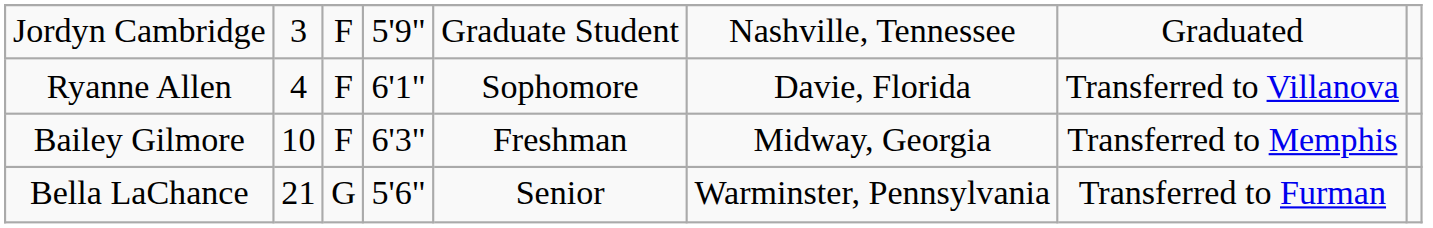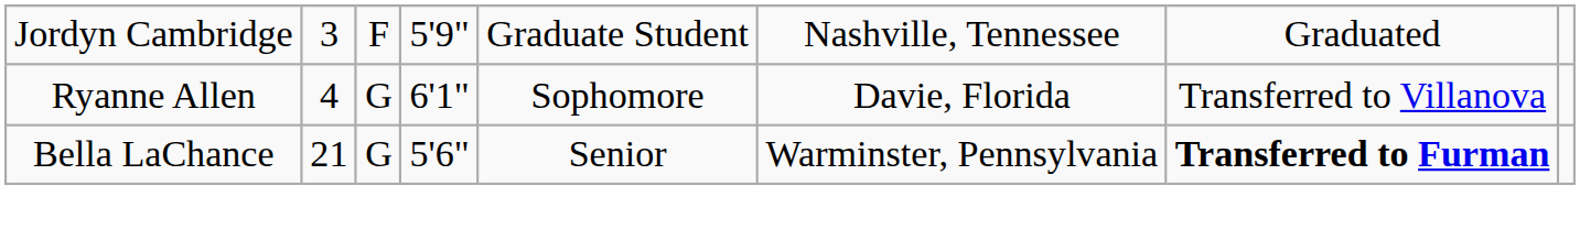 <table class="wikitable sortable" style="text-align: center">
 <tr align=center>
 </tr>
 <tr>
 <td>Jordyn Cambridge</td>
 <td>3</td>
 <td>F</td>
 <td>5'9"</td>
 <td>Graduate Student</td>
 <td>Nashville, Tennessee</td>
 <td>Graduated</td>
 </tr>
 <tr>
 <td>Ryanne Allen</td>
 <td>4</td>
-<td>F</td>
+<td>G</td>
 <td>6'1"</td>
 <td>Sophomore</td>
 <td>Davie, Florida</td>
 <td>Transferred to <a href='#'>Villanova</a></td>
-<td></td>
-</tr>
-<tr>
-<td>Bailey Gilmore</td>
-<td>10</td>
-<td>F</td>
-<td>6'3"</td>
-<td>Freshman</td>
-<td>Midway, Georgia</td>
-<td>Transferred to <a href='#'>Memphis</a></td>
 <td></td>
 </tr>
 <tr>
 <td>Bella LaChance</td>
 <td>21</td>
 <td>G</td>
 <td>5'6"</td>
 <td>Senior</td>
 <td>Warminster, Pennsylvania</td>
-<td>Transferred to <a href='#'>Furman</a></td>
+<td><strong>Transferred to <a href='#'>Furman</a></strong></td>
 <td></td>
 </tr>
 </table>
